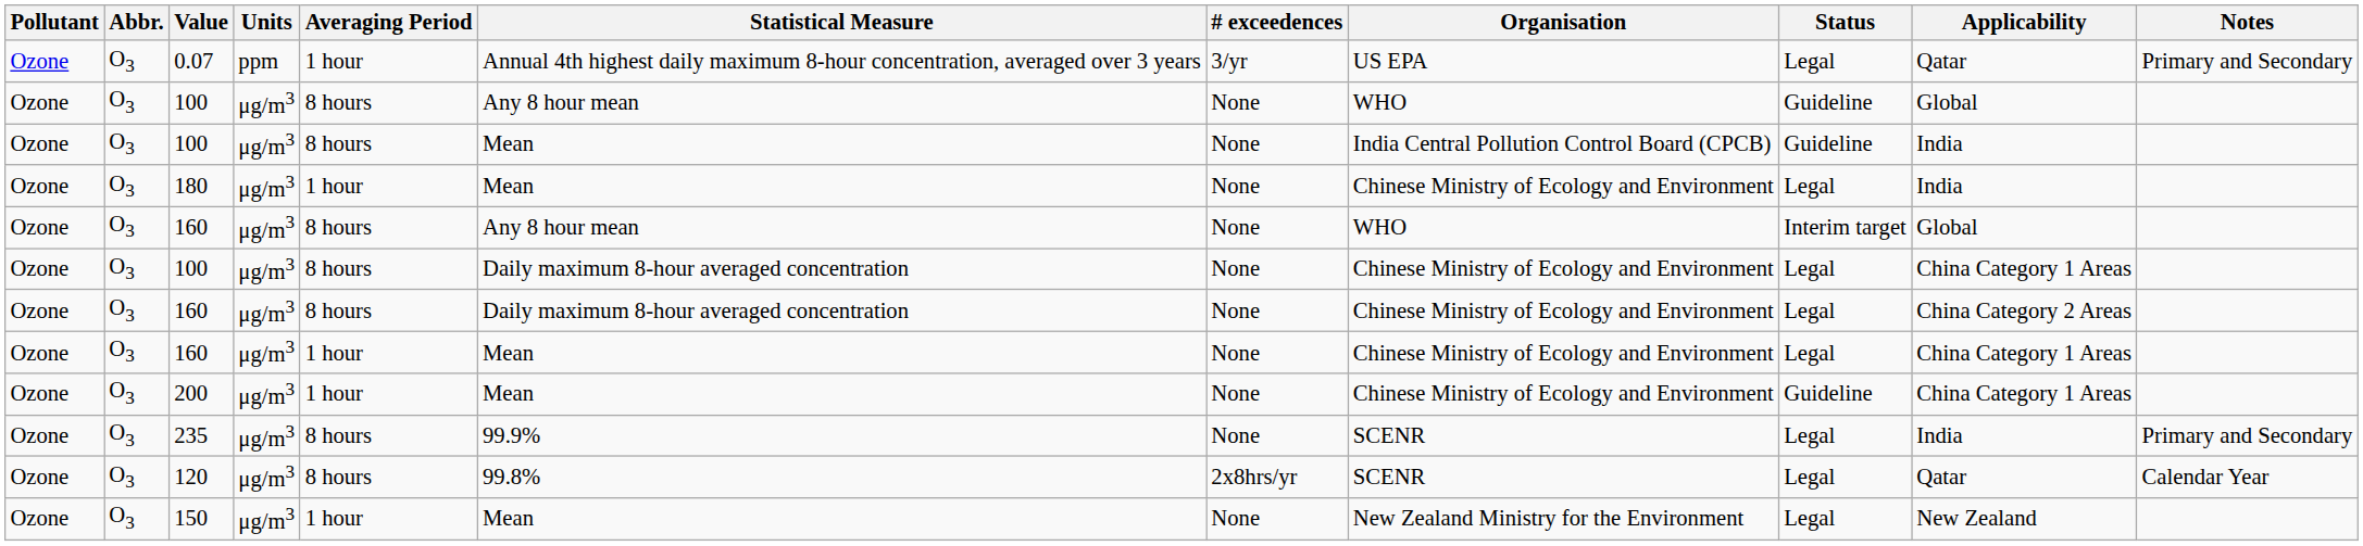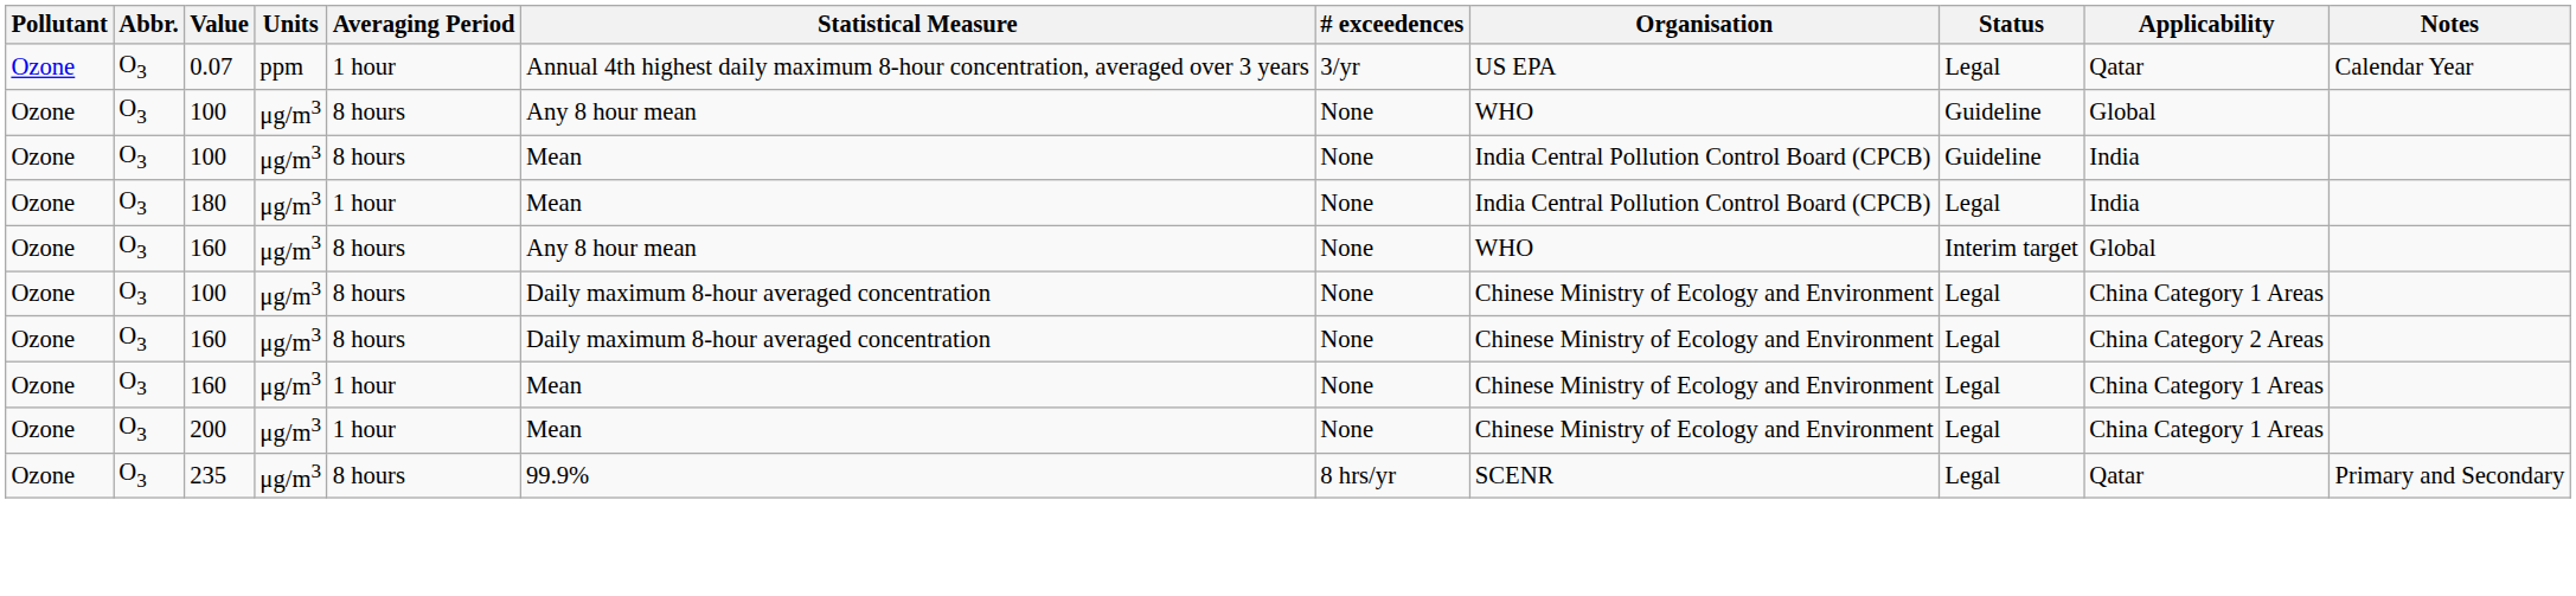 <table class="wikitable sortable">
 <tr>
 <th>Pollutant</th>
 <th>Abbr.</th>
 <th>Value</th>
 <th>Units</th>
 <th>Averaging Period</th>
 <th>Statistical Measure</th>
 <th># exceedences</th>
 <th>Organisation</th>
 <th>Status</th>
 <th>Applicability</th>
 <th>Notes</th>
 </tr>
 <tr>
 <td><a href='#'>Ozone</a></td>
 <td>O<sub>3</sub></td>
 <td>0.07</td>
 <td>ppm</td>
 <td>1 hour</td>
 <td>Annual 4th highest daily maximum 8-hour concentration, averaged over 3 years</td>
 <td>3/yr</td>
 <td>US EPA</td>
 <td>Legal</td>
 <td>Qatar</td>
-<td>Primary and Secondary</td>
+<td>Calendar Year</td>
 </tr>
 <tr>
 <td>Ozone</td>
 <td>O<sub>3</sub></td>
 <td>100</td>
 <td>μg/m<sup>3</sup></td>
 <td>8 hours</td>
 <td>Any 8 hour mean</td>
 <td>None</td>
 <td>WHO </td>
 <td>Guideline</td>
 <td>Global</td>
 <td></td>
 </tr>
 <tr>
 <td>Ozone</td>
 <td>O<sub>3</sub></td>
 <td>100</td>
 <td>μg/m<sup>3</sup></td>
 <td>8 hours</td>
 <td>Mean</td>
 <td>None</td>
 <td>India Central Pollution Control Board (CPCB) </td>
 <td>Guideline</td>
 <td>India</td>
 <td></td>
 </tr>
 <tr>
 <td>Ozone</td>
 <td>O<sub>3</sub></td>
 <td>180</td>
 <td>μg/m<sup>3</sup></td>
 <td>1 hour</td>
 <td>Mean</td>
 <td>None</td>
-<td>Chinese Ministry of Ecology and Environment</td>
+<td>India Central Pollution Control Board (CPCB) </td>
 <td>Legal</td>
 <td>India</td>
 <td></td>
 </tr>
 <tr>
 <td>Ozone</td>
 <td>O<sub>3</sub></td>
 <td>160</td>
 <td>μg/m<sup>3</sup></td>
 <td>8 hours</td>
 <td>Any 8 hour mean</td>
 <td>None</td>
 <td>WHO </td>
 <td>Interim target</td>
 <td>Global</td>
 <td></td>
 </tr>
 <tr>
 <td>Ozone</td>
 <td>O<sub>3</sub></td>
 <td>100</td>
 <td>μg/m<sup>3</sup></td>
 <td>8 hours</td>
 <td>Daily maximum 8-hour averaged concentration</td>
 <td>None</td>
 <td>Chinese Ministry of Ecology and Environment</td>
 <td>Legal</td>
 <td>China Category 1 Areas</td>
 <td></td>
 </tr>
 <tr>
 <td>Ozone</td>
 <td>O<sub>3</sub></td>
 <td>160</td>
 <td>μg/m<sup>3</sup></td>
 <td>8 hours</td>
 <td>Daily maximum 8-hour averaged concentration</td>
 <td>None</td>
 <td>Chinese Ministry of Ecology and Environment</td>
 <td>Legal</td>
 <td>China Category 2 Areas</td>
 <td></td>
 </tr>
 <tr>
 <td>Ozone</td>
 <td>O<sub>3</sub></td>
 <td>160</td>
 <td>μg/m<sup>3</sup></td>
 <td>1 hour</td>
 <td>Mean</td>
 <td>None</td>
 <td>Chinese Ministry of Ecology and Environment</td>
 <td>Legal</td>
 <td>China Category 1 Areas</td>
 <td></td>
 </tr>
 <tr>
 <td>Ozone</td>
 <td>O<sub>3</sub></td>
 <td>200</td>
 <td>μg/m<sup>3</sup></td>
 <td>1 hour</td>
 <td>Mean</td>
 <td>None</td>
 <td>Chinese Ministry of Ecology and Environment</td>
-<td>Guideline</td>
+<td>Legal</td>
 <td>China Category 1 Areas</td>
 <td></td>
 </tr>
 <tr>
 <td>Ozone</td>
 <td>O<sub>3</sub></td>
 <td>235</td>
 <td>μg/m<sup>3</sup></td>
 <td>8 hours</td>
 <td>99.9%</td>
-<td>None</td>
-<td>SCENR </td>
-<td>Legal</td>
-<td>India</td>
-<td>Primary and Secondary</td>
-</tr>
-<tr>
-<td>Ozone</td>
-<td>O<sub>3</sub></td>
-<td>120</td>
-<td>μg/m<sup>3</sup></td>
-<td>8 hours</td>
-<td>99.8%</td>
-<td>2x8hrs/yr</td>
+<td>8 hrs/yr</td>
 <td>SCENR </td>
 <td>Legal</td>
 <td>Qatar</td>
-<td>Calendar Year</td>
-</tr>
-<tr>
-<td>Ozone</td>
-<td>O<sub>3</sub></td>
-<td>150</td>
-<td>μg/m<sup>3</sup></td>
-<td>1 hour</td>
-<td>Mean</td>
-<td>None</td>
-<td>New Zealand Ministry for the Environment</td>
-<td>Legal</td>
-<td>New Zealand</td>
-<td></td>
+<td>Primary and Secondary</td>
 </tr>
 </table>
